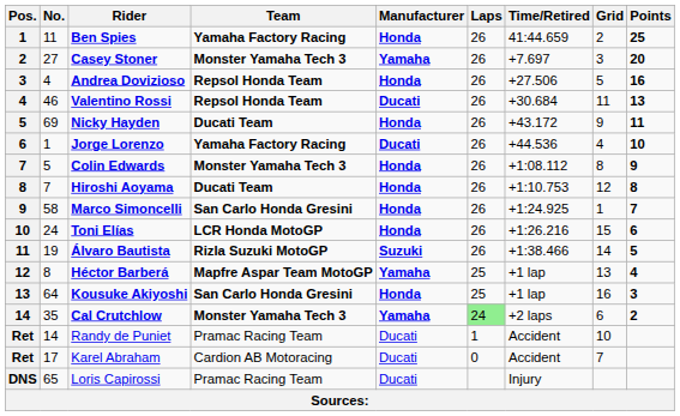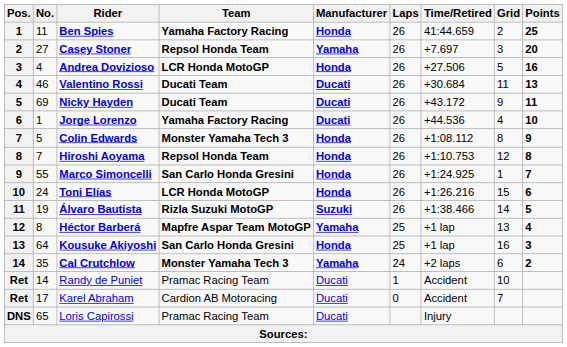 <table class="wikitable" style="font-size: 95%;">
 <tr>
 <th>Pos.</th>
 <th>No.</th>
 <th>Rider</th>
 <th>Team</th>
 <th>Manufacturer</th>
 <th>Laps</th>
 <th>Time/Retired</th>
 <th>Grid</th>
 <th>Points</th>
 </tr>
 <tr>
 <th>1</th>
 <td>11</td>
 <td> <strong><a href='#'>Ben Spies</a></strong></td>
 <td><strong>Yamaha Factory Racing</strong></td>
 <td><strong><a href='#'>Honda</a></strong></td>
 <td>26</td>
 <td>41:44.659</td>
 <td>2</td>
 <td><strong>25</strong></td>
 </tr>
 <tr>
 <th>2</th>
 <td>27</td>
 <td> <strong><a href='#'>Casey Stoner</a></strong></td>
-<td><strong>Monster Yamaha Tech 3</strong></td>
+<td><strong>Repsol Honda Team</strong></td>
 <td><strong><a href='#'>Yamaha</a></strong></td>
 <td>26</td>
 <td>+7.697</td>
 <td>3</td>
 <td><strong>20</strong></td>
 </tr>
 <tr>
 <th>3</th>
 <td>4</td>
 <td> <strong><a href='#'>Andrea Dovizioso</a></strong></td>
-<td><strong>Repsol Honda Team</strong></td>
+<td><strong>LCR Honda MotoGP</strong></td>
 <td><strong><a href='#'>Honda</a></strong></td>
 <td>26</td>
 <td>+27.506</td>
 <td>5</td>
 <td><strong>16</strong></td>
 </tr>
 <tr>
 <th>4</th>
 <td>46</td>
 <td> <strong><a href='#'>Valentino Rossi</a></strong></td>
-<td><strong>Repsol Honda Team</strong></td>
+<td><strong>Ducati Team</strong></td>
 <td><strong><a href='#'>Ducati</a></strong></td>
 <td>26</td>
 <td>+30.684</td>
 <td>11</td>
 <td><strong>13</strong></td>
 </tr>
 <tr>
 <th>5</th>
 <td>69</td>
 <td> <strong><a href='#'>Nicky Hayden</a></strong></td>
 <td><strong>Ducati Team</strong></td>
-<td><strong><a href='#'>Honda</a></strong></td>
+<td><strong><a href='#'>Ducati</a></strong></td>
 <td>26</td>
 <td>+43.172</td>
 <td>9</td>
 <td><strong>11</strong></td>
 </tr>
 <tr>
 <th>6</th>
 <td>1</td>
 <td> <strong><a href='#'>Jorge Lorenzo</a></strong></td>
 <td><strong>Yamaha Factory Racing</strong></td>
 <td><strong><a href='#'>Ducati</a></strong></td>
 <td>26</td>
 <td>+44.536</td>
 <td>4</td>
 <td><strong>10</strong></td>
 </tr>
 <tr>
 <th>7</th>
 <td>5</td>
 <td> <strong><a href='#'>Colin Edwards</a></strong></td>
 <td><strong>Monster Yamaha Tech 3</strong></td>
 <td><strong><a href='#'>Honda</a></strong></td>
 <td>26</td>
 <td>+1:08.112</td>
 <td>8</td>
 <td><strong>9</strong></td>
 </tr>
 <tr>
 <th>8</th>
 <td>7</td>
 <td> <strong><a href='#'>Hiroshi Aoyama</a></strong></td>
-<td><strong>Ducati Team</strong></td>
+<td><strong>Repsol Honda Team</strong></td>
 <td><strong><a href='#'>Honda</a></strong></td>
 <td>26</td>
 <td>+1:10.753</td>
 <td>12</td>
 <td><strong>8</strong></td>
 </tr>
 <tr>
 <th>9</th>
-<td>58</td>
+<td>55</td>
 <td> <strong><a href='#'>Marco Simoncelli</a></strong></td>
 <td><strong>San Carlo Honda Gresini</strong></td>
 <td><strong><a href='#'>Honda</a></strong></td>
 <td>26</td>
 <td>+1:24.925</td>
 <td>1</td>
 <td><strong>7</strong></td>
 </tr>
 <tr>
 <th>10</th>
 <td>24</td>
 <td> <strong><a href='#'>Toni Elías</a></strong></td>
 <td><strong>LCR Honda MotoGP</strong></td>
 <td><strong><a href='#'>Honda</a></strong></td>
 <td>26</td>
 <td>+1:26.216</td>
 <td>15</td>
 <td><strong>6</strong></td>
 </tr>
 <tr>
 <th>11</th>
 <td>19</td>
 <td> <strong><a href='#'>Álvaro Bautista</a></strong></td>
 <td><strong>Rizla Suzuki MotoGP</strong></td>
 <td><strong><a href='#'>Suzuki</a></strong></td>
 <td>26</td>
 <td>+1:38.466</td>
 <td>14</td>
 <td><strong>5</strong></td>
 </tr>
 <tr>
 <th>12</th>
 <td>8</td>
 <td> <strong><a href='#'>Héctor Barberá</a></strong></td>
 <td><strong>Mapfre Aspar Team MotoGP</strong></td>
 <td><strong><a href='#'>Yamaha</a></strong></td>
 <td>25</td>
 <td>+1 lap</td>
 <td>13</td>
 <td><strong>4</strong></td>
 </tr>
 <tr>
 <th>13</th>
 <td>64</td>
 <td> <strong><a href='#'>Kousuke Akiyoshi</a></strong></td>
 <td><strong>San Carlo Honda Gresini</strong></td>
 <td><strong><a href='#'>Honda</a></strong></td>
 <td>25</td>
 <td>+1 lap</td>
 <td>16</td>
 <td><strong>3</strong></td>
 </tr>
 <tr>
 <th>14</th>
 <td>35</td>
 <td> <strong><a href='#'>Cal Crutchlow</a></strong></td>
 <td><strong>Monster Yamaha Tech 3</strong></td>
 <td><strong><a href='#'>Yamaha</a></strong></td>
-<td style="background: lightgreen;">24</td>
+<td>24</td>
 <td>+2 laps</td>
 <td>6</td>
 <td><strong>2</strong></td>
 </tr>
 <tr>
 <th>Ret</th>
 <td>14</td>
 <td> <a href='#'>Randy de Puniet</a></td>
 <td>Pramac Racing Team</td>
 <td><a href='#'>Ducati</a></td>
 <td>1</td>
 <td>Accident</td>
 <td>10</td>
 <td></td>
 </tr>
 <tr>
 <th>Ret</th>
 <td>17</td>
 <td> <a href='#'>Karel Abraham</a></td>
 <td>Cardion AB Motoracing</td>
 <td><a href='#'>Ducati</a></td>
 <td>0</td>
 <td>Accident</td>
 <td>7</td>
 <td></td>
 </tr>
 <tr>
 <th>DNS</th>
 <td>65</td>
 <td> <a href='#'>Loris Capirossi</a></td>
 <td>Pramac Racing Team</td>
 <td><a href='#'>Ducati</a></td>
 <td></td>
 <td>Injury</td>
 <td></td>
 <td></td>
 </tr>
 <tr>
 <th colspan=9>Sources: </th>
 </tr>
 </table>
